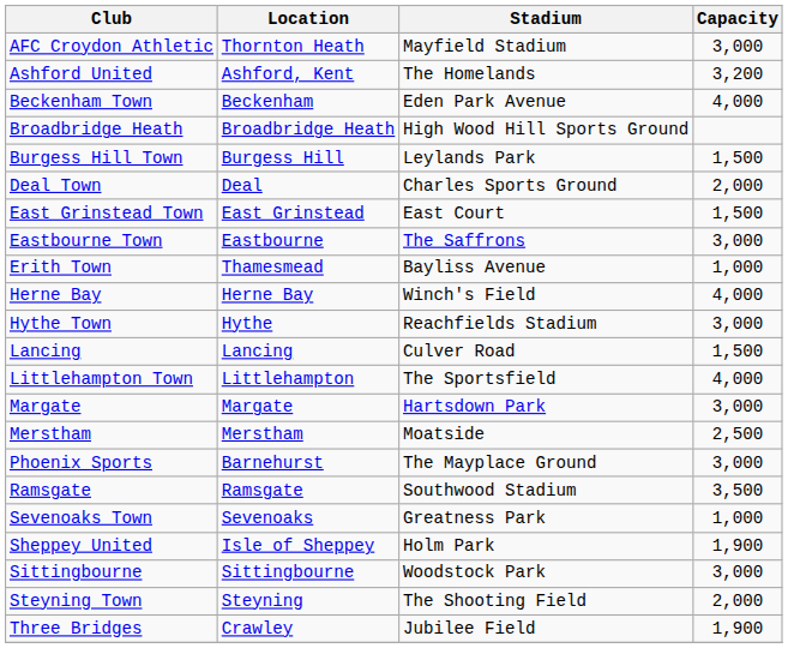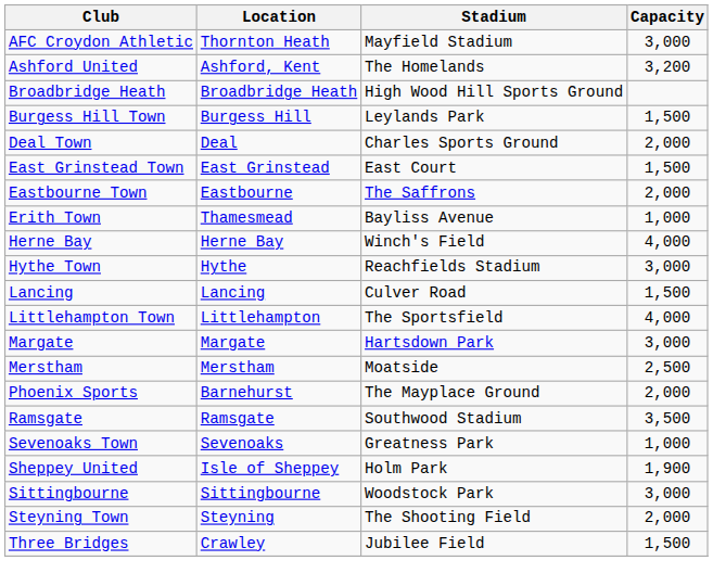 <table class="wikitable sortable">
 <tr>
 <th>Club</th>
 <th>Location</th>
 <th>Stadium</th>
 <th>Capacity</th>
 </tr>
 <tr>
 <td><a href='#'>AFC Croydon Athletic</a></td>
 <td><a href='#'>Thornton Heath</a></td>
 <td>Mayfield Stadium</td>
 <td align="center">3,000</td>
 </tr>
 <tr>
 <td><a href='#'>Ashford United</a></td>
 <td><a href='#'>Ashford, Kent</a></td>
 <td>The Homelands</td>
 <td align="center">3,200</td>
-</tr>
-<tr>
-<td><a href='#'>Beckenham Town</a></td>
-<td><a href='#'>Beckenham</a></td>
-<td>Eden Park Avenue</td>
-<td align="center">4,000</td>
 </tr>
 <tr>
 <td><a href='#'>Broadbridge Heath</a></td>
 <td><a href='#'>Broadbridge Heath</a></td>
 <td>High Wood Hill Sports Ground</td>
 <td align="center"></td>
 </tr>
 <tr>
 <td><a href='#'>Burgess Hill Town</a></td>
 <td><a href='#'>Burgess Hill</a></td>
 <td>Leylands Park</td>
 <td align="center">1,500</td>
 </tr>
 <tr>
 <td><a href='#'>Deal Town</a></td>
 <td><a href='#'>Deal</a></td>
 <td>Charles Sports Ground</td>
 <td align="center">2,000</td>
 </tr>
 <tr>
 <td><a href='#'>East Grinstead Town</a></td>
 <td><a href='#'>East Grinstead</a></td>
 <td>East Court</td>
 <td align="center">1,500</td>
 </tr>
 <tr>
 <td><a href='#'>Eastbourne Town</a></td>
 <td><a href='#'>Eastbourne</a></td>
 <td><a href='#'>The Saffrons</a></td>
-<td align="center">3,000</td>
+<td align="center">2,000</td>
 </tr>
 <tr>
 <td><a href='#'>Erith Town</a></td>
 <td><a href='#'>Thamesmead</a></td>
 <td>Bayliss Avenue</td>
 <td align="center">1,000</td>
 </tr>
 <tr>
 <td><a href='#'>Herne Bay</a></td>
 <td><a href='#'>Herne Bay</a></td>
 <td>Winch's Field</td>
 <td align="center">4,000</td>
 </tr>
 <tr>
 <td><a href='#'>Hythe Town</a></td>
 <td><a href='#'>Hythe</a></td>
 <td>Reachfields Stadium</td>
 <td align="center">3,000</td>
 </tr>
 <tr>
 <td><a href='#'>Lancing</a></td>
 <td><a href='#'>Lancing</a></td>
 <td>Culver Road</td>
 <td align="center">1,500</td>
 </tr>
 <tr>
 <td><a href='#'>Littlehampton Town</a></td>
 <td><a href='#'>Littlehampton</a></td>
 <td>The Sportsfield</td>
 <td align="center">4,000</td>
 </tr>
 <tr>
 <td><a href='#'>Margate</a></td>
 <td><a href='#'>Margate</a></td>
 <td><a href='#'>Hartsdown Park</a></td>
 <td style="text-align:center;">3,000</td>
 </tr>
 <tr>
 <td><a href='#'>Merstham</a></td>
 <td><a href='#'>Merstham</a></td>
 <td>Moatside</td>
 <td align="center">2,500</td>
 </tr>
 <tr>
 <td><a href='#'>Phoenix Sports</a></td>
 <td><a href='#'>Barnehurst</a></td>
 <td>The Mayplace Ground</td>
-<td align="center">3,000</td>
+<td align="center">2,000</td>
 </tr>
 <tr>
 <td><a href='#'>Ramsgate</a></td>
 <td><a href='#'>Ramsgate</a></td>
 <td>Southwood Stadium</td>
 <td align="center">3,500</td>
 </tr>
 <tr>
 <td><a href='#'>Sevenoaks Town</a></td>
 <td><a href='#'>Sevenoaks</a></td>
 <td>Greatness Park</td>
 <td align="center">1,000</td>
 </tr>
 <tr>
 <td><a href='#'>Sheppey United</a></td>
 <td><a href='#'>Isle of Sheppey</a></td>
 <td>Holm Park</td>
 <td align="center">1,900</td>
 </tr>
 <tr>
 <td><a href='#'>Sittingbourne</a></td>
 <td><a href='#'>Sittingbourne</a></td>
 <td>Woodstock Park</td>
 <td align="center">3,000</td>
 </tr>
 <tr>
 <td><a href='#'>Steyning Town</a></td>
 <td><a href='#'>Steyning</a></td>
 <td>The Shooting Field</td>
 <td align="center">2,000</td>
 </tr>
 <tr>
 <td><a href='#'>Three Bridges</a></td>
 <td><a href='#'>Crawley</a> </td>
 <td>Jubilee Field</td>
-<td align="center">1,900</td>
+<td align="center">1,500</td>
 </tr>
 <tr>
 </tr>
 </table>
